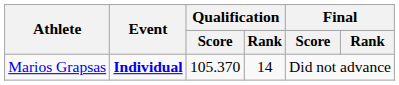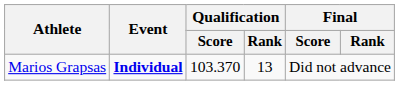 <table class="wikitable" style="font-size:90%">
 <tr>
 <th rowspan="2">Athlete</th>
 <th rowspan="2">Event</th>
 <th colspan="2">Qualification</th>
 <th colspan="2">Final</th>
 </tr>
 <tr style="font-size:95%">
 <th>Score</th>
 <th>Rank</th>
 <th>Score</th>
 <th>Rank</th>
 </tr>
 <tr align=center>
 <td align=left><a href='#'>Marios Grapsas</a></td>
 <td align=left><strong><a href='#'>Individual</a></strong></td>
-<td>105.370</td>
-<td>14</td>
+<td>103.370</td>
+<td>13</td>
 <td colspan=2>Did not advance</td>
 </tr>
 </table>
